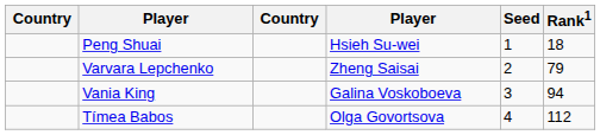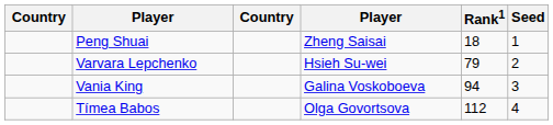 <table class="sortable wikitable">
 <tr>
 <th width="70">Country</th>
 <th width="175">Player</th>
 <th width="70">Country</th>
 <th width="175">Player</th>
+<th>Rank<sup>1</sup></th>
 <th>Seed</th>
-<th>Rank<sup>1</sup></th>
 </tr>
 <tr>
 <td></td>
 <td><a href='#'>Peng Shuai</a></td>
 <td></td>
-<td><a href='#'>Hsieh Su-wei</a></td>
+<td><a href='#'>Zheng Saisai</a></td>
+<td>18</td>
 <td>1</td>
-<td>18</td>
 </tr>
 <tr>
 <td></td>
 <td><a href='#'>Varvara Lepchenko</a></td>
 <td></td>
-<td><a href='#'>Zheng Saisai</a></td>
+<td><a href='#'>Hsieh Su-wei</a></td>
+<td>79</td>
 <td>2</td>
-<td>79</td>
 </tr>
 <tr>
 <td></td>
 <td><a href='#'>Vania King</a></td>
 <td></td>
 <td><a href='#'>Galina Voskoboeva</a></td>
+<td>94</td>
 <td>3</td>
-<td>94</td>
 </tr>
 <tr>
 <td></td>
 <td><a href='#'>Tímea Babos</a></td>
 <td></td>
 <td><a href='#'>Olga Govortsova</a></td>
+<td>112</td>
 <td>4</td>
-<td>112</td>
 </tr>
 </table>
